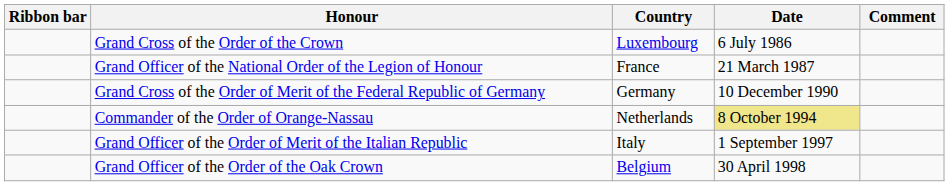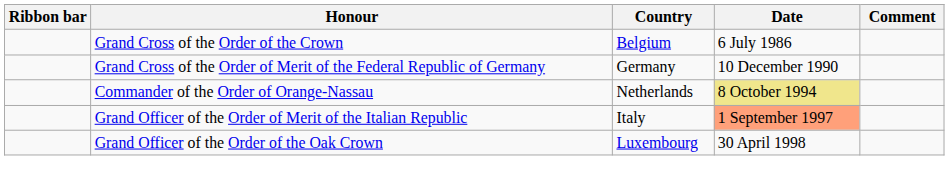 <table class="wikitable" style="width:60%;">
 <tr>
 <th style="width:80px;">Ribbon bar</th>
 <th>Honour</th>
 <th>Country</th>
 <th>Date</th>
 <th>Comment</th>
 </tr>
 <tr>
 <td></td>
 <td><a href='#'>Grand Cross</a> of the <a href='#'>Order of the Crown</a></td>
-<td><a href='#'>Luxembourg</a></td>
+<td><a href='#'>Belgium</a></td>
 <td>6 July 1986</td>
-<td></td>
-</tr>
-<tr>
-<td></td>
-<td><a href='#'>Grand Officer</a> of the <a href='#'>National Order of the Legion of Honour</a></td>
-<td>France</td>
-<td>21 March 1987</td>
 <td></td>
 </tr>
 <tr>
 <td></td>
 <td><a href='#'>Grand Cross</a> of the <a href='#'>Order of Merit of the Federal Republic of Germany</a></td>
 <td>Germany</td>
 <td>10 December 1990</td>
 <td></td>
 </tr>
 <tr>
 <td></td>
 <td><a href='#'>Commander</a> of the <a href='#'>Order of Orange-Nassau</a></td>
 <td>Netherlands</td>
 <td style="background: khaki;">8 October 1994</td>
 <td></td>
 </tr>
 <tr>
 <td></td>
 <td><a href='#'>Grand Officer</a> of the <a href='#'>Order of Merit of the Italian Republic</a></td>
 <td>Italy</td>
-<td>1 September 1997</td>
+<td style="background: lightsalmon;">1 September 1997</td>
 <td></td>
 </tr>
 <tr>
 <td></td>
 <td><a href='#'>Grand Officer</a> of the <a href='#'>Order of the Oak Crown</a></td>
-<td><a href='#'>Belgium</a></td>
+<td><a href='#'>Luxembourg</a></td>
 <td>30 April 1998</td>
 <td></td>
 </tr>
 </table>
